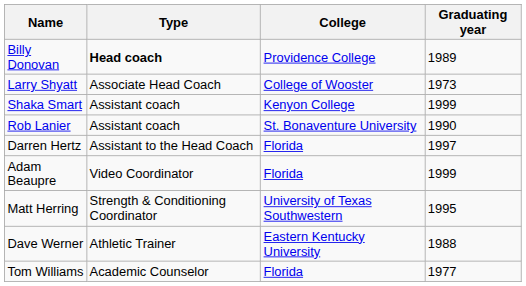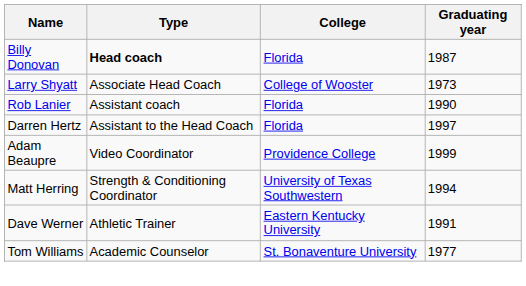 <table class="wikitable" style="font-size: 95%;">
 <tr>
 <th>Name</th>
 <th>Type</th>
 <th>College</th>
 <th>Graduating year</th>
 </tr>
 <tr>
 <td><a href='#'>Billy Donovan</a></td>
 <td><strong>Head coach</strong></td>
-<td><a href='#'>Providence College</a></td>
-<td>1989</td>
+<td><a href='#'>Florida</a></td>
+<td>1987</td>
 </tr>
 <tr>
 <td><a href='#'>Larry Shyatt</a></td>
 <td>Associate Head Coach</td>
 <td><a href='#'>College of Wooster</a></td>
 <td>1973</td>
 </tr>
 <tr>
-<td><a href='#'>Shaka Smart</a></td>
-<td>Assistant coach</td>
-<td><a href='#'>Kenyon College</a></td>
-<td>1999</td>
-</tr>
-<tr>
 <td><a href='#'>Rob Lanier</a></td>
 <td>Assistant coach</td>
-<td><a href='#'>St. Bonaventure University</a></td>
+<td><a href='#'>Florida</a></td>
 <td>1990</td>
 </tr>
 <tr>
 <td>Darren Hertz</td>
 <td>Assistant to the Head Coach</td>
 <td><a href='#'>Florida</a></td>
 <td>1997</td>
 </tr>
 <tr>
 <td>Adam Beaupre</td>
 <td>Video Coordinator</td>
-<td><a href='#'>Florida</a></td>
+<td><a href='#'>Providence College</a></td>
 <td>1999</td>
 </tr>
 <tr>
 <td>Matt Herring</td>
 <td>Strength & Conditioning Coordinator</td>
 <td><a href='#'>University of Texas Southwestern</a></td>
-<td>1995</td>
+<td>1994</td>
 </tr>
 <tr>
 <td>Dave Werner</td>
 <td>Athletic Trainer</td>
 <td><a href='#'>Eastern Kentucky University</a></td>
-<td>1988</td>
+<td>1991</td>
 </tr>
 <tr>
 <td>Tom Williams</td>
 <td>Academic Counselor</td>
-<td><a href='#'>Florida</a></td>
+<td><a href='#'>St. Bonaventure University</a></td>
 <td>1977</td>
 </tr>
 </table>
